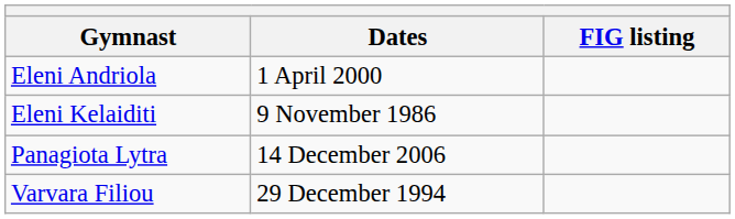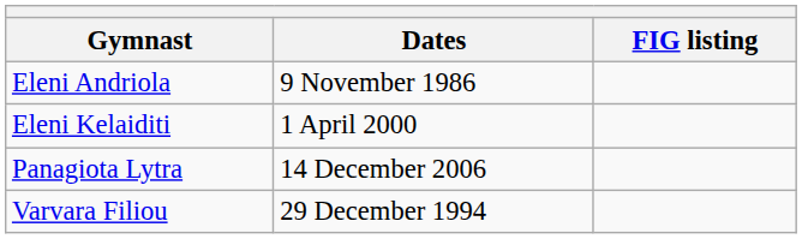 <table class="wikitable mw-collapsible mw-collapsed" width="75%">
 <tr>
 <th colspan="3"></th>
 </tr>
 <tr>
 <th>Gymnast</th>
 <th>Dates</th>
 <th><a href='#'>FIG</a> listing</th>
 </tr>
 <tr>
 <td><a href='#'>Eleni Andriola</a></td>
-<td>1 April 2000</td>
+<td>9 November 1986</td>
 <td></td>
 </tr>
 <tr>
 <td><a href='#'>Eleni Kelaiditi</a></td>
-<td>9 November 1986</td>
+<td>1 April 2000</td>
 <td></td>
 </tr>
 <tr>
 <td><a href='#'>Panagiota Lytra</a></td>
 <td>14 December 2006</td>
 <td></td>
 </tr>
 <tr>
 <td><a href='#'>Varvara Filiou</a></td>
 <td>29 December 1994</td>
 <td></td>
 </tr>
 </table>
